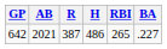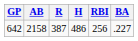 <table class="wikitable">
 <tr>
 <th><a href='#'>GP</a></th>
 <th><a href='#'>AB</a></th>
 <th><a href='#'>R</a></th>
 <th><a href='#'>H</a></th>
 <th><a href='#'>RBI</a></th>
 <th><a href='#'>BA</a></th>
 </tr>
 <tr align=center>
 <td>642</td>
-<td>2021</td>
+<td>2158</td>
 <td>387</td>
 <td>486</td>
-<td>265</td>
+<td>256</td>
 <td>.227</td>
 </tr>
 </table>
